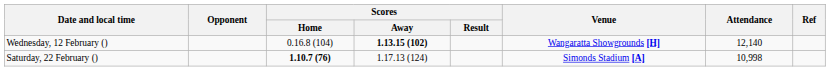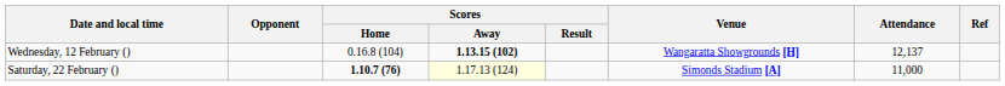 <table class="wikitable plainrowheaders" style="font-size:90%; width:100%; text-align:center;">
 <tr>
 <th scope="col" rowspan=2>Date and local time</th>
 <th scope="col" rowspan=2>Opponent</th>
 <th scope="col" colspan=3>Scores</th>
 <th scope="col" rowspan=2>Venue</th>
 <th scope="col" rowspan=2>Attendance</th>
 <th scope="col" rowspan=2>Ref</th>
 </tr>
 <tr>
 <th scope="col">Home</th>
 <th scope="col">Away</th>
 <th scope="col">Result</th>
 </tr>
 <tr>
 <td align=left>Wednesday, 12 February ()</td>
 <td align=left></td>
 <td>0.16.8 (104)</td>
 <td><strong>1.13.15 (102)</strong></td>
 <td></td>
 <td><a href='#'>Wangaratta Showgrounds</a> <a href='#'><strong>[H]</strong></a></td>
-<td>12,140</td>
+<td>12,137</td>
 <td></td>
 </tr>
 <tr>
 <td align=left>Saturday, 22 February ()</td>
 <td align=left></td>
 <td><strong>1.10.7 (76)</strong></td>
-<td>1.17.13 (124)</td>
+<td style="background: lightyellow;">1.17.13 (124)</td>
 <td></td>
 <td><a href='#'>Simonds Stadium</a> <a href='#'><strong>[A]</strong></a></td>
-<td>10,998</td>
+<td>11,000</td>
 <td></td>
 </tr>
 </table>
